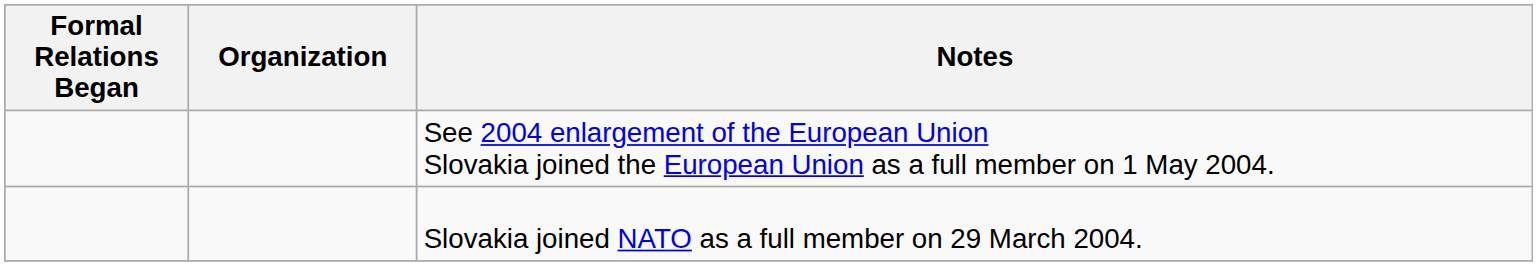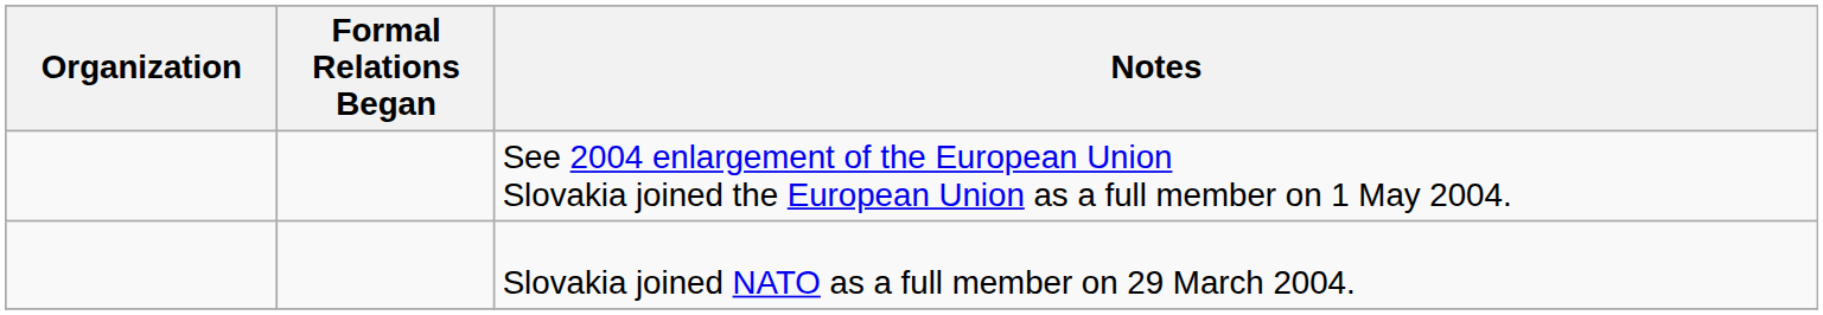 <table class="wikitable sortable" border="1" style="width:100%; margin:auto;">
 <tr>
+<th width="15%">Organization</th>
 <th width="12%">Formal Relations Began</th>
-<th width="15%">Organization</th>
 <th>Notes</th>
 </tr>
 <tr -valign="top">
 <td></td>
 <td></td>
 <td>See <a href='#'>2004 enlargement of the European Union</a><br>Slovakia joined the <a href='#'>European Union</a> as a full member on 1 May 2004.</td>
 </tr>
 <tr -valign="top">
 <td></td>
 <td></td>
 <td><br>Slovakia joined <a href='#'>NATO</a> as a full member on 29 March 2004.</td>
 </tr>
 </table>
